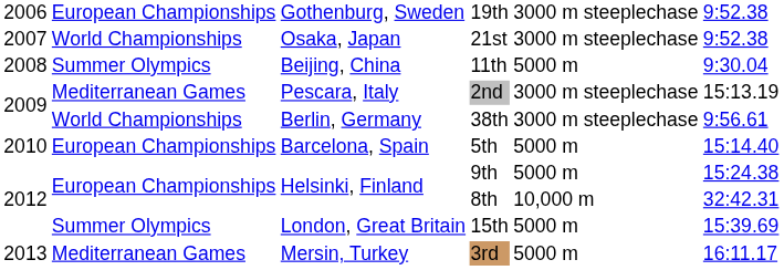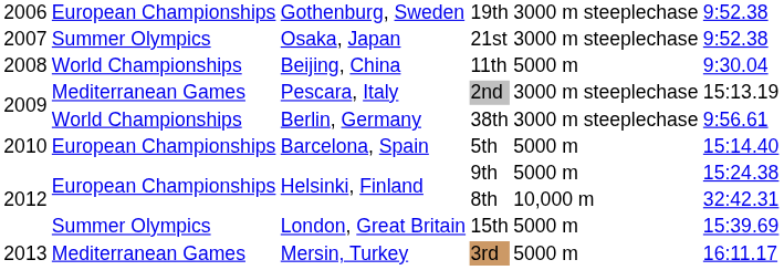 <table>
 <tr>
 <td>2006</td>
 <td><a href='#'>European Championships</a></td>
 <td><a href='#'>Gothenburg</a>, <a href='#'>Sweden</a></td>
 <td>19th</td>
 <td>3000 m steeplechase</td>
 <td><a href='#'>9:52.38</a></td>
 </tr>
 <tr>
 <td>2007</td>
-<td><a href='#'>World Championships</a></td>
+<td><a href='#'>Summer Olympics</a></td>
 <td><a href='#'>Osaka</a>, <a href='#'>Japan</a></td>
 <td>21st</td>
 <td>3000 m steeplechase</td>
 <td><a href='#'>9:52.38</a></td>
 </tr>
 <tr>
 <td>2008</td>
-<td><a href='#'>Summer Olympics</a></td>
+<td><a href='#'>World Championships</a></td>
 <td><a href='#'>Beijing</a>, <a href='#'>China</a></td>
 <td>11th</td>
 <td>5000 m</td>
 <td><a href='#'>9:30.04</a></td>
 </tr>
 <tr>
 <td rowspan=2>2009</td>
 <td><a href='#'>Mediterranean Games</a></td>
 <td><a href='#'>Pescara</a>, <a href='#'>Italy</a></td>
 <td bgcolor=silver>2nd</td>
 <td>3000 m steeplechase</td>
 <td>15:13.19</td>
 </tr>
 <tr>
 <td><a href='#'>World Championships</a></td>
 <td><a href='#'>Berlin</a>, <a href='#'>Germany</a></td>
 <td>38th</td>
 <td>3000 m steeplechase</td>
 <td><a href='#'>9:56.61</a></td>
 </tr>
 <tr>
 <td>2010</td>
 <td><a href='#'>European Championships</a></td>
 <td><a href='#'>Barcelona</a>, <a href='#'>Spain</a></td>
 <td>5th</td>
 <td>5000 m</td>
 <td><a href='#'>15:14.40</a></td>
 </tr>
 <tr>
 <td rowspan=3>2012</td>
 <td rowspan=2><a href='#'>European Championships</a></td>
 <td rowspan=2><a href='#'>Helsinki</a>, <a href='#'>Finland</a></td>
 <td>9th</td>
 <td>5000 m</td>
 <td><a href='#'>15:24.38</a></td>
 </tr>
 <tr>
 <td>8th</td>
 <td>10,000 m</td>
 <td><a href='#'>32:42.31</a></td>
 </tr>
 <tr>
 <td><a href='#'>Summer Olympics</a></td>
 <td><a href='#'>London</a>, <a href='#'>Great Britain</a></td>
 <td>15th</td>
 <td>5000 m</td>
 <td><a href='#'>15:39.69</a></td>
 </tr>
 <tr>
 <td>2013</td>
 <td><a href='#'>Mediterranean Games</a></td>
 <td><a href='#'>Mersin, Turkey</a></td>
 <td bgcolor=cc9966>3rd</td>
 <td>5000 m</td>
 <td><a href='#'>16:11.17</a></td>
 </tr>
 </table>
